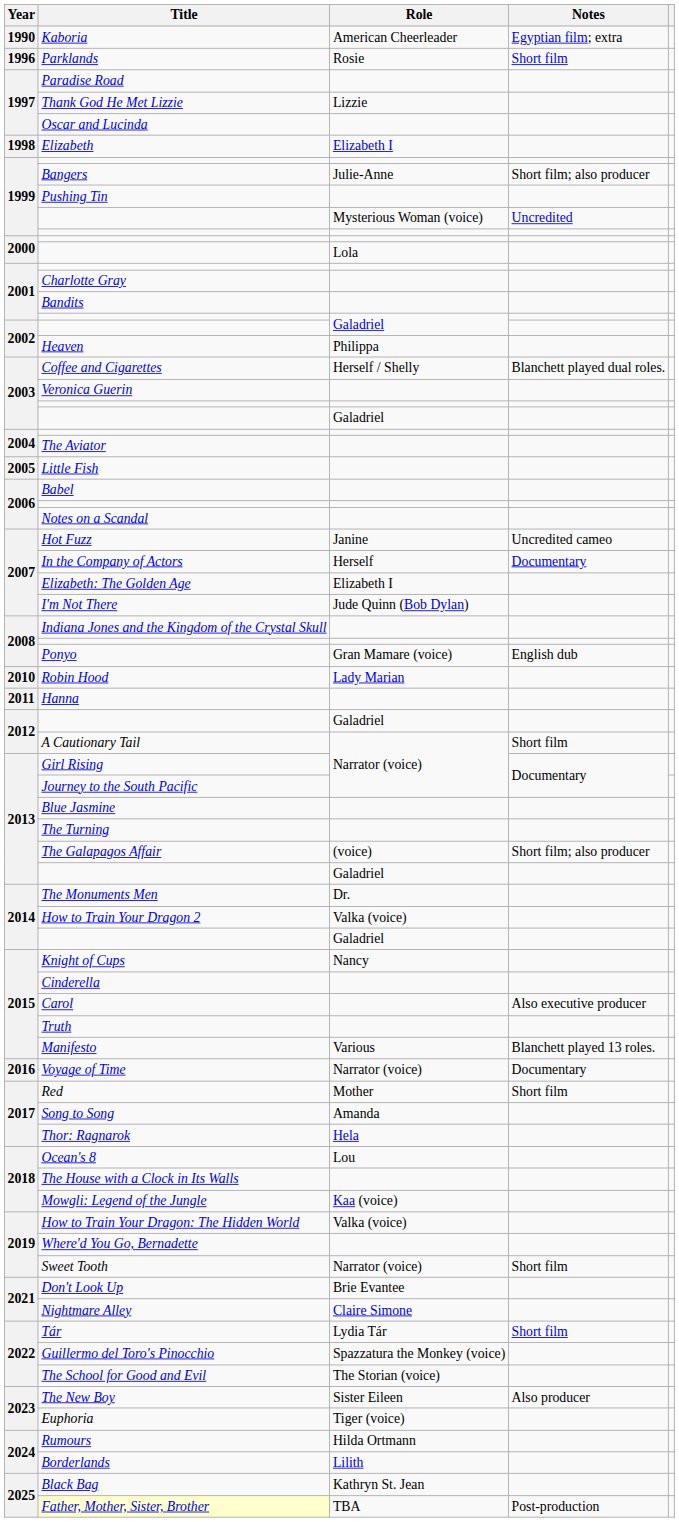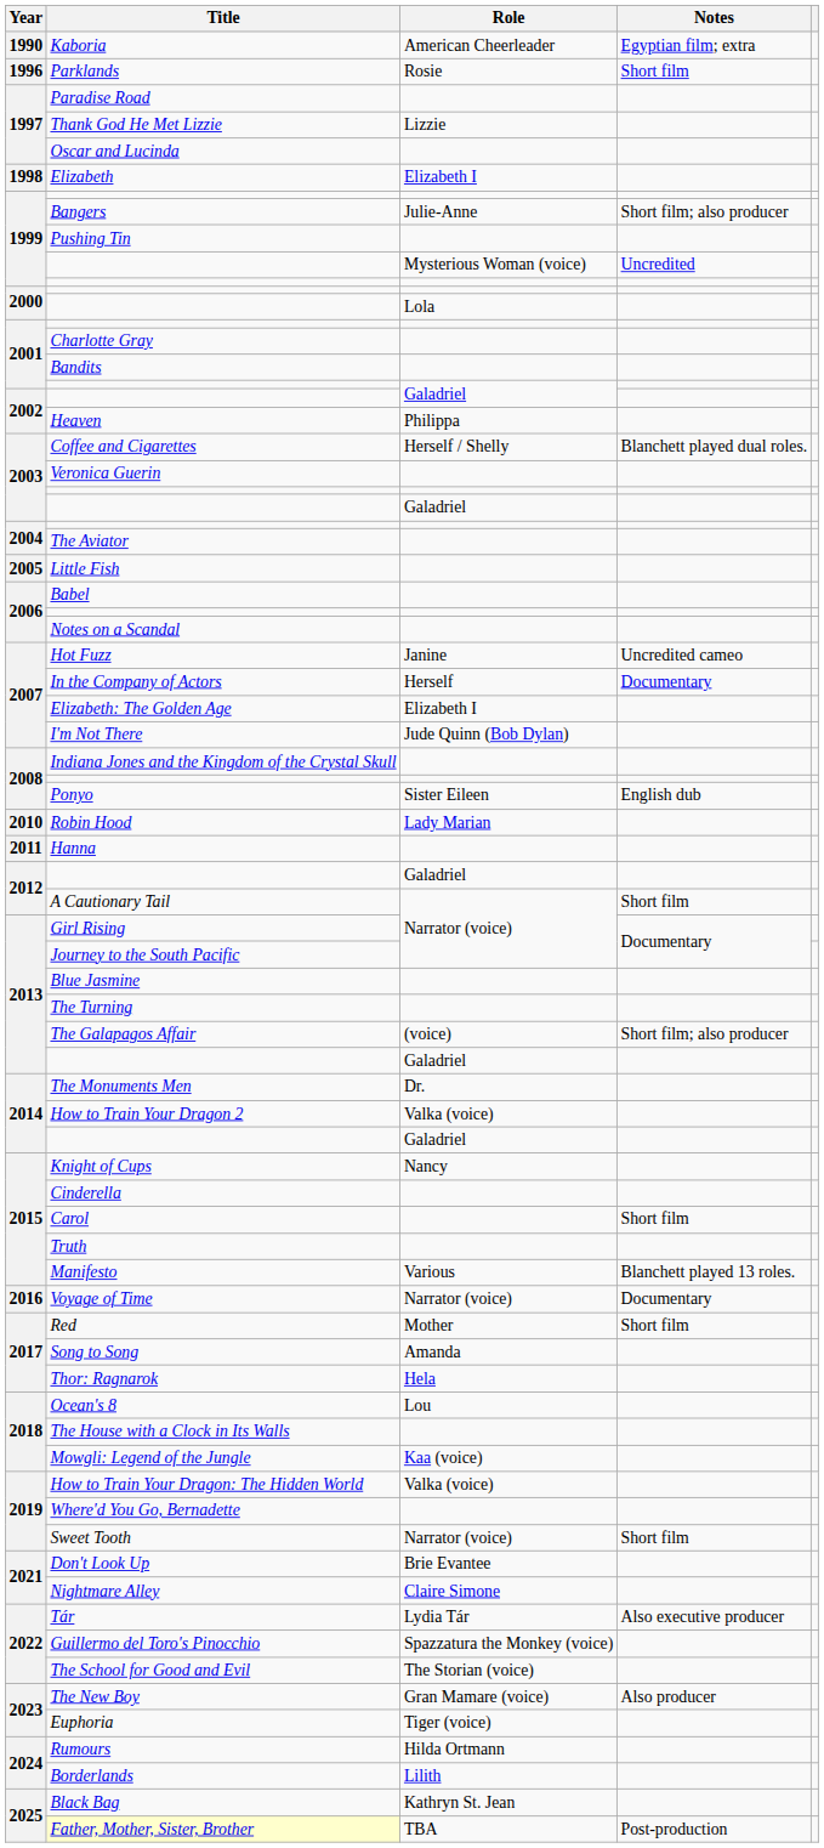 <table class="wikitable sortable plainrowheaders">
 <tr style="background:#ccc; text-align:center;">
 <th scope="col">Year</th>
 <th scope="col">Title</th>
 <th scope="col">Role</th>
 <th scope="col" class="unsortable">Notes</th>
 <th scope=col class="unsortable"></th>
 </tr>
 <tr>
 <th scope=row>1990</th>
 <td><em><a href='#'>Kaboria</a></em></td>
 <td>American Cheerleader</td>
 <td><a href='#'>Egyptian film</a>; extra</td>
 <td style="text-align: center;"></td>
 </tr>
 <tr>
 <th scope=row>1996</th>
 <td><em><a href='#'>Parklands</a></em></td>
 <td>Rosie</td>
 <td><a href='#'>Short film</a></td>
 <td style="text-align: center;"></td>
 </tr>
 <tr>
 <th rowspan="3" scope="row">1997</th>
 <td><em><a href='#'>Paradise Road</a></em></td>
 <td></td>
 <td></td>
 <td style="text-align: center;"></td>
 </tr>
 <tr>
 <td><em><a href='#'>Thank God He Met Lizzie</a></em></td>
 <td>Lizzie</td>
 <td></td>
 <td style="text-align: center;"></td>
 </tr>
 <tr>
 <td><em><a href='#'>Oscar and Lucinda</a></em></td>
 <td></td>
 <td></td>
 <td style="text-align: center;"></td>
 </tr>
 <tr>
 <th scope=row>1998</th>
 <td><em><a href='#'>Elizabeth</a></em></td>
 <td><a href='#'>Elizabeth I</a></td>
 <td></td>
 <td style="text-align: center;"></td>
 </tr>
 <tr>
 <th rowspan="5" scope="row">1999</th>
 <td><em></em></td>
 <td></td>
 <td></td>
 <td style="text-align: center;"></td>
 </tr>
 <tr>
 <td><em><a href='#'>Bangers</a></em></td>
 <td>Julie-Anne</td>
 <td>Short film; also producer</td>
 <td style="text-align: center;"></td>
 </tr>
 <tr>
 <td><em><a href='#'>Pushing Tin</a></em></td>
 <td></td>
 <td></td>
 <td style="text-align: center;"></td>
 </tr>
 <tr>
 <td><em></em></td>
 <td>Mysterious Woman (voice)</td>
 <td><a href='#'>Uncredited</a></td>
 <td style="text-align: center;"></td>
 </tr>
 <tr>
 <td><em></em></td>
 <td></td>
 <td></td>
 <td style="text-align: center;"></td>
 </tr>
 <tr>
 <th rowspan="2" scope="row">2000</th>
 <td><em></em></td>
 <td></td>
 <td></td>
 <td style="text-align: center;"></td>
 </tr>
 <tr>
 <td><em></em></td>
 <td>Lola</td>
 <td></td>
 <td style="text-align: center;"></td>
 </tr>
 <tr>
 <th rowspan="4" scope="row">2001</th>
 <td><em></em></td>
 <td></td>
 <td></td>
 <td style="text-align: center;"></td>
 </tr>
 <tr>
 <td><em><a href='#'>Charlotte Gray</a></em></td>
 <td></td>
 <td></td>
 <td style="text-align: center;"></td>
 </tr>
 <tr>
 <td><em><a href='#'>Bandits</a></em></td>
 <td></td>
 <td></td>
 <td style="text-align: center;"></td>
 </tr>
 <tr>
 <td><em></em></td>
 <td rowspan="2"><a href='#'>Galadriel</a></td>
 <td></td>
 <td style="text-align: center;"></td>
 </tr>
 <tr>
 <th rowspan="2" scope="row">2002</th>
 <td><em></em></td>
 <td></td>
 <td style="text-align: center;"></td>
 </tr>
 <tr>
 <td><em><a href='#'>Heaven</a></em></td>
 <td>Philippa</td>
 <td></td>
 <td style="text-align: center;"></td>
 </tr>
 <tr>
 <th rowspan="4" scope="row">2003</th>
 <td><em><a href='#'>Coffee and Cigarettes</a></em></td>
 <td>Herself / Shelly</td>
 <td>Blanchett played dual roles.</td>
 <td style="text-align: center;"></td>
 </tr>
 <tr>
 <td><em><a href='#'>Veronica Guerin</a></em></td>
 <td></td>
 <td></td>
 <td style="text-align: center;"></td>
 </tr>
 <tr>
 <td><em></em></td>
 <td></td>
 <td></td>
 <td style="text-align: center;"></td>
 </tr>
 <tr>
 <td><em></em></td>
 <td>Galadriel</td>
 <td></td>
 <td style="text-align: center;"></td>
 </tr>
 <tr>
 <th rowspan="2" scope="row">2004</th>
 <td><em></em></td>
 <td></td>
 <td></td>
 <td style="text-align: center;"></td>
 </tr>
 <tr>
 <td><em><a href='#'>The Aviator</a></em></td>
 <td></td>
 <td></td>
 <td style="text-align: center;"></td>
 </tr>
 <tr>
 <th scope="row">2005</th>
 <td><em><a href='#'>Little Fish</a></em></td>
 <td></td>
 <td></td>
 <td style="text-align: center;"></td>
 </tr>
 <tr>
 <th rowspan="3" scope="row">2006</th>
 <td><em><a href='#'>Babel</a></em></td>
 <td></td>
 <td></td>
 <td style="text-align: center;"></td>
 </tr>
 <tr>
 <td><em></em></td>
 <td></td>
 <td></td>
 <td style="text-align: center;"></td>
 </tr>
 <tr>
 <td><em><a href='#'>Notes on a Scandal</a></em></td>
 <td></td>
 <td></td>
 <td style="text-align: center;"></td>
 </tr>
 <tr>
 <th rowspan="4" scope="row">2007</th>
 <td><em><a href='#'>Hot Fuzz</a></em></td>
 <td>Janine</td>
 <td>Uncredited cameo</td>
 <td style="text-align: center;"></td>
 </tr>
 <tr>
 <td><em><a href='#'>In the Company of Actors</a></em></td>
 <td>Herself</td>
 <td><a href='#'>Documentary</a></td>
 <td style="text-align: center;"></td>
 </tr>
 <tr>
 <td><em><a href='#'>Elizabeth: The Golden Age</a></em></td>
 <td>Elizabeth I</td>
 <td></td>
 <td style="text-align: center;"></td>
 </tr>
 <tr>
 <td><em><a href='#'>I'm Not There</a></em></td>
 <td>Jude Quinn (<a href='#'>Bob Dylan</a>)</td>
 <td></td>
 <td style="text-align: center;"></td>
 </tr>
 <tr>
 <th rowspan="3" scope="row">2008</th>
 <td><em><a href='#'>Indiana Jones and the Kingdom of the Crystal Skull</a></em></td>
 <td></td>
 <td></td>
 <td style="text-align: center;"></td>
 </tr>
 <tr>
 <td><em></em></td>
 <td></td>
 <td></td>
 <td style="text-align: center;"></td>
 </tr>
 <tr>
 <td><em><a href='#'>Ponyo</a></em></td>
-<td>Gran Mamare (voice)</td>
+<td>Sister Eileen</td>
 <td>English dub</td>
 <td style="text-align: center;"></td>
 </tr>
 <tr>
 <th scope=row>2010</th>
 <td><em><a href='#'>Robin Hood</a></em></td>
 <td><a href='#'>Lady Marian</a></td>
 <td></td>
 <td style="text-align: center;"></td>
 </tr>
 <tr>
 <th scope=row>2011</th>
 <td><em><a href='#'>Hanna</a></em></td>
 <td></td>
 <td></td>
 <td style="text-align: center;"></td>
 </tr>
 <tr>
 <th rowspan="2" scope="row">2012</th>
 <td><em></em></td>
 <td>Galadriel</td>
 <td></td>
 <td style="text-align: center;"></td>
 </tr>
 <tr>
 <td><em>A Cautionary Tail</em></td>
 <td rowspan="3">Narrator (voice)</td>
 <td>Short film</td>
 <td style="text-align: center;"></td>
 </tr>
 <tr>
 <th rowspan="6" scope="row">2013</th>
 <td><em><a href='#'>Girl Rising</a></em></td>
 <td rowspan="2">Documentary</td>
 <td style="text-align: center;"></td>
 </tr>
 <tr>
 <td><em><a href='#'>Journey to the South Pacific</a></em></td>
 <td style="text-align: center;"></td>
 </tr>
 <tr>
 <td><em><a href='#'>Blue Jasmine</a></em></td>
 <td></td>
 <td></td>
 <td style="text-align: center;"></td>
 </tr>
 <tr>
 <td><em><a href='#'>The Turning</a></em></td>
 <td></td>
 <td></td>
 <td style="text-align: center;"></td>
 </tr>
 <tr>
 <td><em><a href='#'>The Galapagos Affair</a></em></td>
 <td> (voice)</td>
 <td>Short film; also producer</td>
 <td style="text-align: center;"></td>
 </tr>
 <tr>
 <td><em></em></td>
 <td>Galadriel</td>
 <td></td>
 <td style="text-align: center;"></td>
 </tr>
 <tr>
 <th rowspan="3" scope="row">2014</th>
 <td><em><a href='#'>The Monuments Men</a></em></td>
 <td>Dr. </td>
 <td></td>
 <td style="text-align: center;"></td>
 </tr>
 <tr>
 <td><em><a href='#'>How to Train Your Dragon 2</a></em></td>
 <td>Valka (voice)</td>
 <td></td>
 <td style="text-align: center;"></td>
 </tr>
 <tr>
 <td><em></em></td>
 <td>Galadriel</td>
 <td></td>
 <td style="text-align: center;"></td>
 </tr>
 <tr>
 <th rowspan="5" scope="row">2015</th>
 <td><em><a href='#'>Knight of Cups</a></em></td>
 <td>Nancy</td>
 <td></td>
 <td style="text-align: center;"></td>
 </tr>
 <tr>
 <td><em><a href='#'>Cinderella</a></em></td>
 <td></td>
 <td></td>
 <td style="text-align: center;"></td>
 </tr>
 <tr>
 <td><em><a href='#'>Carol</a></em></td>
 <td></td>
-<td>Also executive producer</td>
+<td>Short film</td>
 <td style="text-align: center;"></td>
 </tr>
 <tr>
 <td><em><a href='#'>Truth</a></em></td>
 <td></td>
 <td></td>
 <td style="text-align: center;"></td>
 </tr>
 <tr>
 <td><em><a href='#'>Manifesto</a></em></td>
 <td>Various</td>
 <td>Blanchett played 13 roles.</td>
 <td style="text-align: center;"></td>
 </tr>
 <tr>
 <th scope=row>2016</th>
 <td><em><a href='#'>Voyage of Time</a></em></td>
 <td>Narrator (voice)</td>
 <td>Documentary</td>
 <td style="text-align: center;"></td>
 </tr>
 <tr>
 <th rowspan="3" scope="row">2017</th>
 <td><em>Red</em></td>
 <td>Mother</td>
 <td>Short film</td>
 <td style="text-align: center;"></td>
 </tr>
 <tr>
 <td><em><a href='#'>Song to Song</a></em></td>
 <td>Amanda</td>
 <td></td>
 <td style="text-align: center;"></td>
 </tr>
 <tr>
 <td><em><a href='#'>Thor: Ragnarok</a></em></td>
 <td><a href='#'>Hela</a></td>
 <td></td>
 <td style="text-align: center;"></td>
 </tr>
 <tr>
 <th rowspan="3" scope="row">2018</th>
 <td><em><a href='#'>Ocean's 8</a></em></td>
 <td>Lou</td>
 <td></td>
 <td style="text-align: center;"></td>
 </tr>
 <tr>
 <td><em><a href='#'>The House with a Clock in Its Walls</a></em></td>
 <td></td>
 <td></td>
 <td style="text-align: center;"></td>
 </tr>
 <tr>
 <td><em><a href='#'>Mowgli: Legend of the Jungle</a></em></td>
 <td><a href='#'>Kaa</a> (voice)</td>
 <td></td>
 <td style="text-align: center;"></td>
 </tr>
 <tr>
 <th rowspan="3" scope="row">2019</th>
 <td><em><a href='#'>How to Train Your Dragon: The Hidden World</a></em></td>
 <td>Valka (voice)</td>
 <td></td>
 <td style="text-align: center;"></td>
 </tr>
 <tr>
 <td><em><a href='#'>Where'd You Go, Bernadette</a></em></td>
 <td></td>
 <td></td>
 <td style="text-align: center;"></td>
 </tr>
 <tr>
 <td><em>Sweet Tooth</em></td>
 <td>Narrator (voice)</td>
 <td>Short film</td>
 <td style="text-align: center;"></td>
 </tr>
 <tr>
 <th rowspan="2" scope="row">2021</th>
 <td><em><a href='#'>Don't Look Up</a></em></td>
 <td>Brie Evantee</td>
 <td></td>
 <td style="text-align:center;"></td>
 </tr>
 <tr>
 <td><em><a href='#'>Nightmare Alley</a></em></td>
 <td><a href='#'>Claire Simone</a></td>
 <td></td>
 <td style="text-align: center;"></td>
 </tr>
 <tr>
 <th rowspan="3" scope="row">2022</th>
 <td><em><a href='#'>Tár</a></em></td>
 <td>Lydia Tár</td>
-<td><a href='#'>Short film</a></td>
+<td>Also executive producer</td>
 <td style="text-align:center;"></td>
 </tr>
 <tr>
 <td><em><a href='#'>Guillermo del Toro's Pinocchio</a></em></td>
 <td>Spazzatura the Monkey (voice)</td>
 <td></td>
 <td style="text-align: center;"></td>
 </tr>
 <tr>
 <td><em><a href='#'>The School for Good and Evil</a></em></td>
 <td>The Storian (voice)</td>
 <td></td>
 <td style="text-align:center;"></td>
 </tr>
 <tr>
 <th rowspan="2" scope="row">2023</th>
 <td><em><a href='#'>The New Boy</a></em></td>
-<td>Sister Eileen</td>
+<td>Gran Mamare (voice)</td>
 <td>Also producer</td>
 <td style="text-align:center;"></td>
 </tr>
 <tr>
 <td><em>Euphoria</em></td>
 <td>Tiger (voice)</td>
 <td></td>
 <td style="text-align:center;"></td>
 </tr>
 <tr>
 <th scope="row" rowspan="2">2024</th>
 <td><em><a href='#'>Rumours</a></em></td>
 <td>Hilda Ortmann</td>
 <td></td>
 <td style="text-align:center;"></td>
 </tr>
 <tr>
 <td><em><a href='#'>Borderlands</a></em></td>
 <td><a href='#'>Lilith</a></td>
 <td></td>
 <td style="text-align:center;"></td>
 </tr>
 <tr>
 <th scope="row" rowspan="2">2025</th>
 <td><em><a href='#'>Black Bag</a></em></td>
 <td>Kathryn St. Jean</td>
 <td></td>
 <td style="text-align:center;"></td>
 </tr>
 <tr>
 <td style="background:#FFFFCC;"><em><a href='#'>Father, Mother, Sister, Brother</a></em> </td>
 <td>TBA</td>
 <td>Post-production</td>
 <td style="text-align:center;"></td>
 </tr>
 </table>
